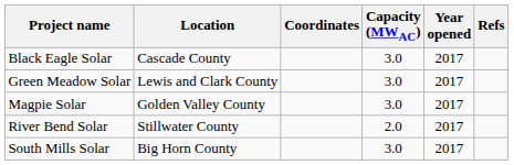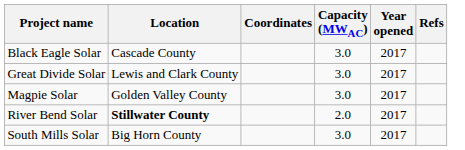 <table class="wikitable sortable">
 <tr>
 <th>Project name</th>
 <th>Location</th>
 <th>Coordinates</th>
 <th>Capacity<br>(<a href='#'>MW<sub>AC</sub></a>)</th>
 <th>Year<br>opened</th>
 <th>Refs</th>
 </tr>
 <tr>
 <td>Black Eagle Solar</td>
 <td>Cascade County</td>
 <td></td>
 <td align="center">3.0</td>
 <td align="center">2017</td>
 <td></td>
 </tr>
 <tr>
-<td>Green Meadow Solar</td>
+<td>Great Divide Solar</td>
 <td>Lewis and Clark County</td>
 <td></td>
 <td align="center">3.0</td>
 <td align="center">2017</td>
 <td></td>
 </tr>
 <tr>
 <td>Magpie Solar</td>
 <td>Golden Valley County</td>
 <td></td>
 <td align="center">3.0</td>
 <td align="center">2017</td>
 <td></td>
 </tr>
 <tr>
 <td>River Bend Solar</td>
-<td>Stillwater County</td>
+<td><strong>Stillwater County</strong></td>
 <td></td>
 <td align="center">2.0</td>
 <td align="center">2017</td>
 <td></td>
 </tr>
 <tr>
 <td>South Mills Solar</td>
 <td>Big Horn County</td>
 <td></td>
 <td align="center">3.0</td>
 <td align="center">2017</td>
 <td></td>
 </tr>
 </table>
